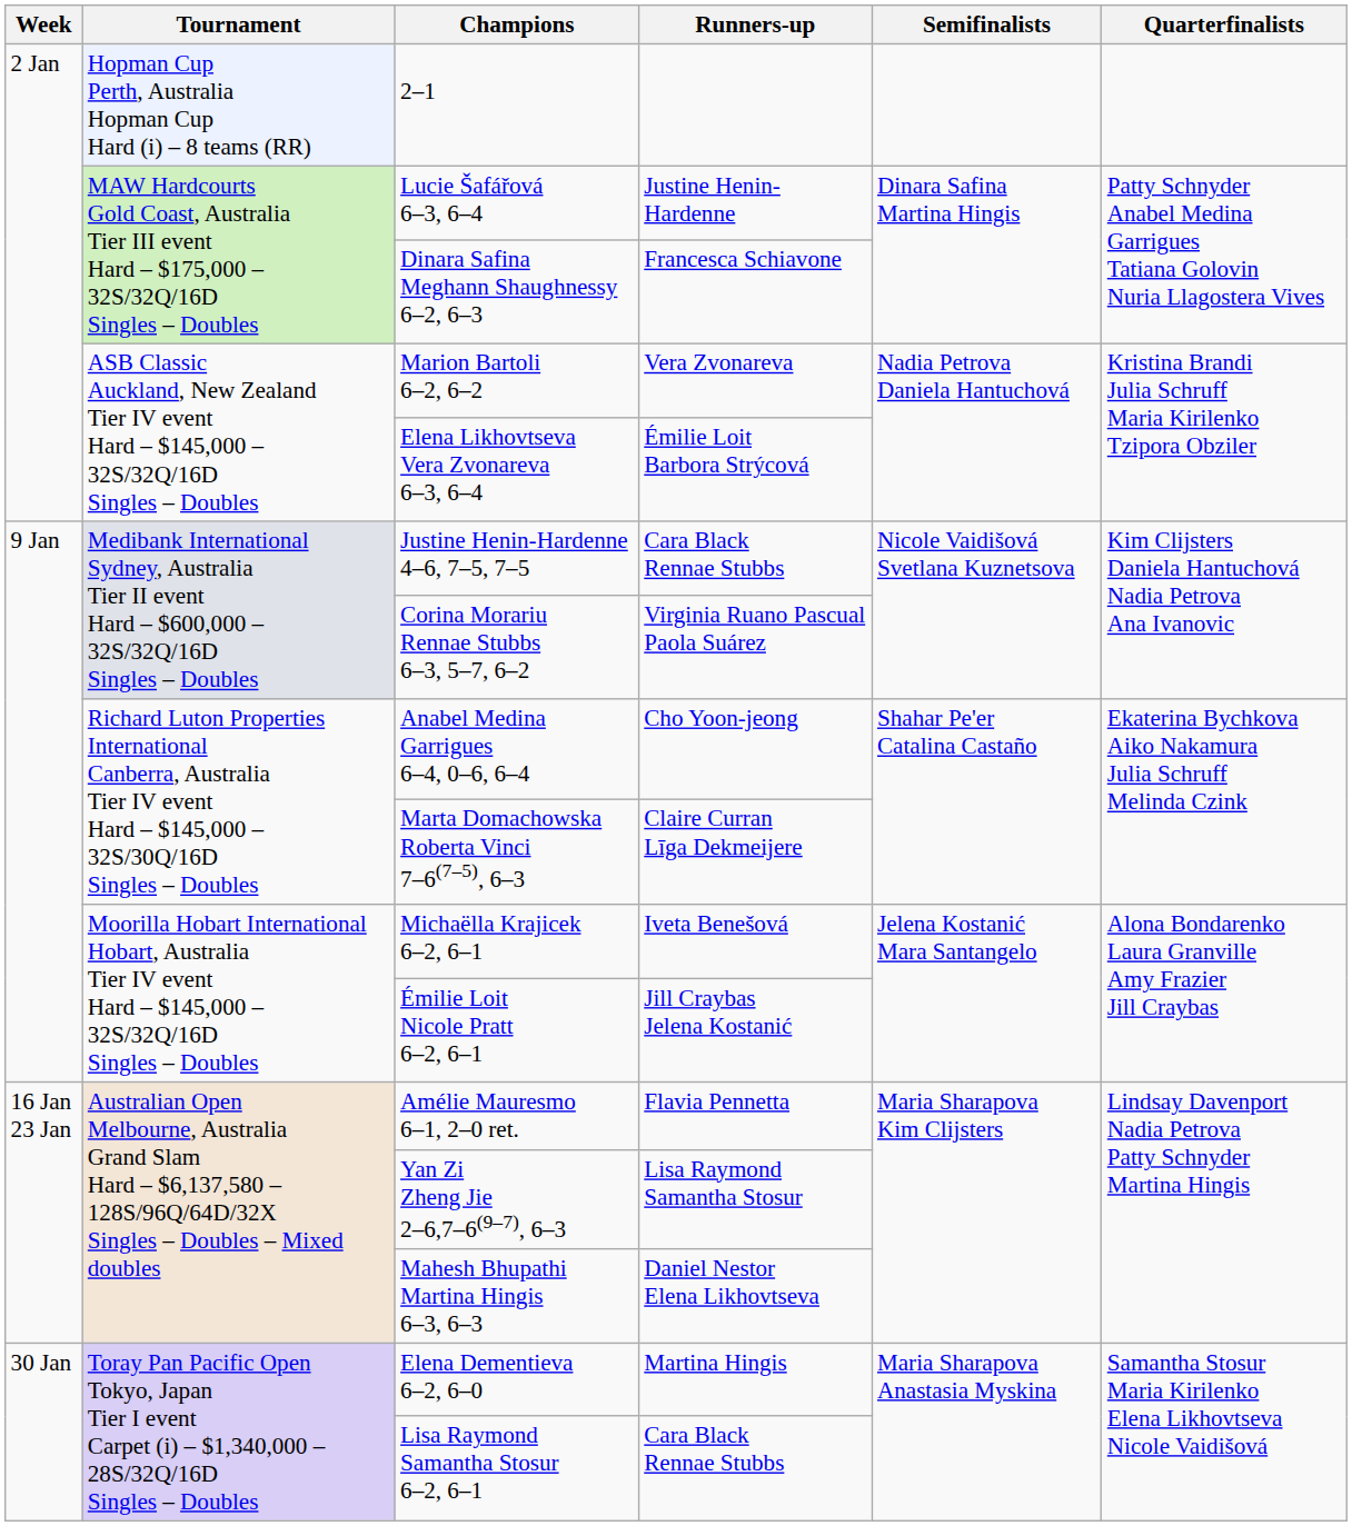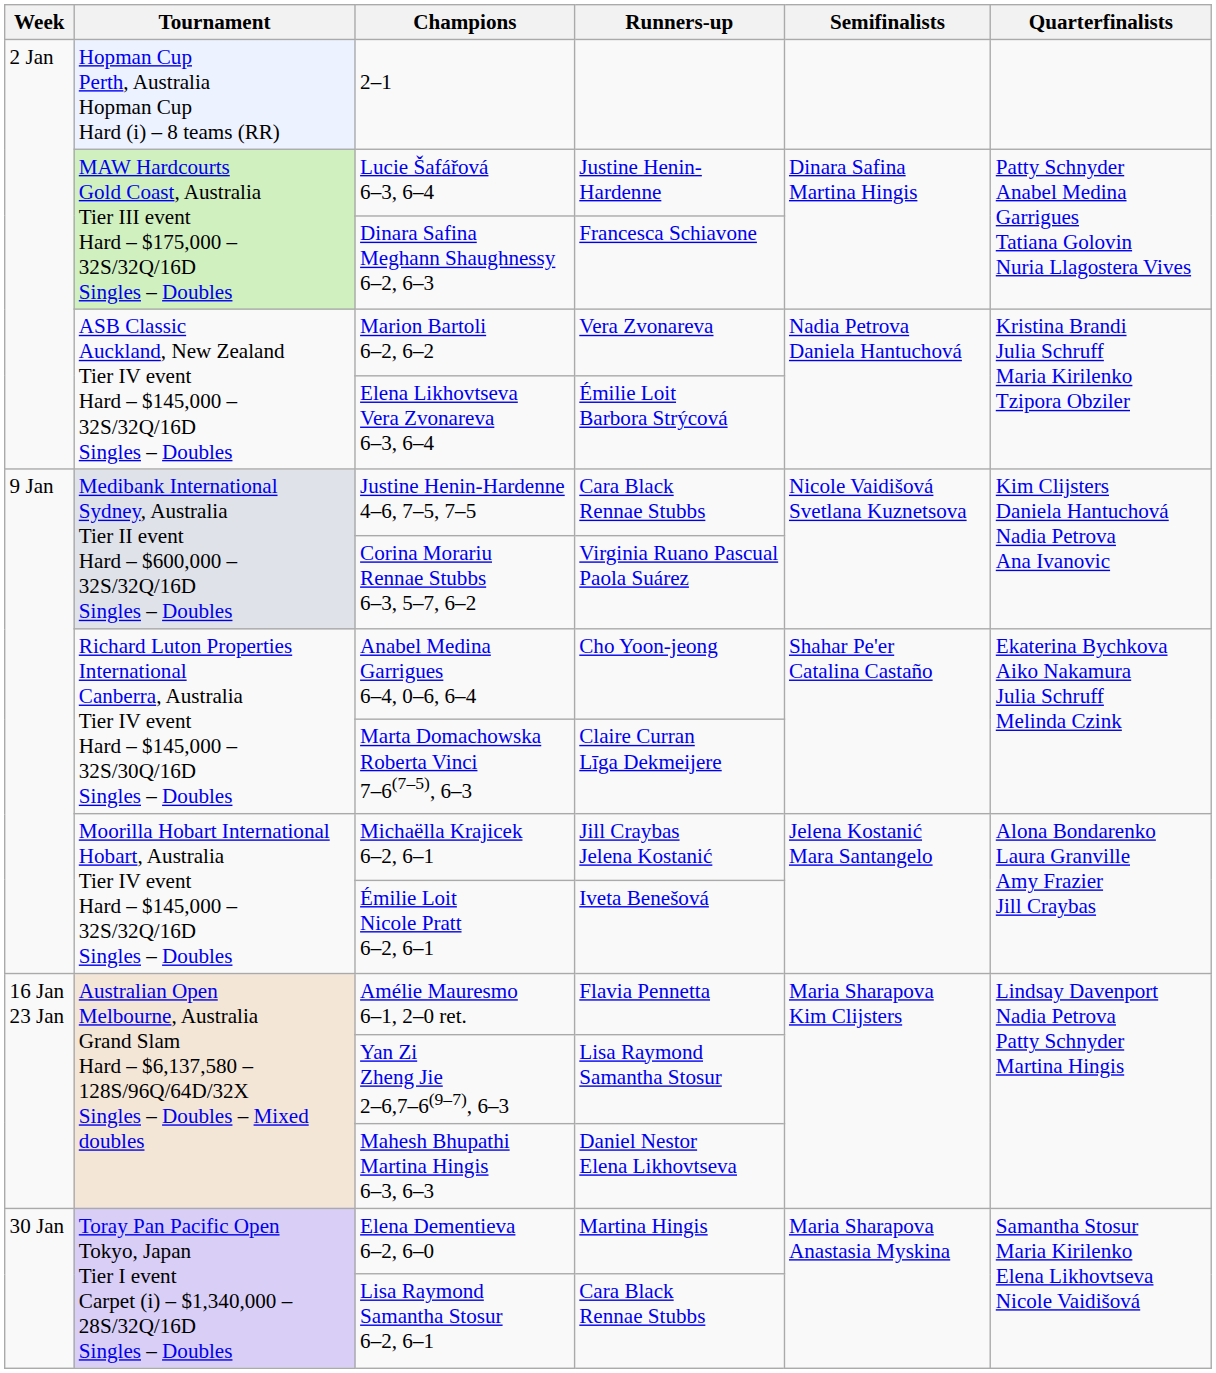 <table class=wikitable style=font-size:95%>
 <tr>
 <th style="width:48px;">Week</th>
 <th style="width:255px;">Tournament</th>
 <th style="width:200px;">Champions</th>
 <th style="width:200px;">Runners-up</th>
 <th style="width:190px;">Semifinalists</th>
 <th style="width:190px;">Quarterfinalists</th>
 </tr>
 <tr valign=top>
 <td rowspan=5>2 Jan</td>
 <td style="background:#ECF2FF;"><a href='#'>Hopman Cup</a><br> <a href='#'>Perth</a>, Australia<br>Hopman Cup<br> Hard (i) – 8 teams (RR)</td>
 <td><br>2–1</td>
 <td></td>
 <td><br><br></td>
 <td><br><br></td>
 </tr>
 <tr valign="top">
 <td rowspan=2 bgcolor="#d0f0c0"><a href='#'>MAW Hardcourts</a><br> <a href='#'>Gold Coast</a>, Australia <br>Tier III event <br> Hard – $175,000 – 32S/32Q/16D<br><a href='#'>Singles</a> – <a href='#'>Doubles</a></td>
 <td> <a href='#'>Lucie Šafářová</a><br>6–3, 6–4</td>
 <td> <a href='#'>Justine Henin-Hardenne</a></td>
 <td rowspan=2>  <a href='#'>Dinara Safina</a><br> <a href='#'>Martina Hingis</a></td>
 <td rowspan=2> <a href='#'>Patty Schnyder</a><br> <a href='#'>Anabel Medina Garrigues</a><br> <a href='#'>Tatiana Golovin</a><br> <a href='#'>Nuria Llagostera Vives</a></td>
 </tr>
 <tr valign="top">
 <td> <a href='#'>Dinara Safina</a> <br>  <a href='#'>Meghann Shaughnessy</a><br> 6–2, 6–3</td>
 <td> <a href='#'>Francesca Schiavone</a></td>
 </tr>
 <tr valign="top">
 <td rowspan=2><a href='#'>ASB Classic</a><br>  <a href='#'>Auckland</a>, New Zealand <br>Tier IV event<br>Hard – $145,000 – 32S/32Q/16D<br> <a href='#'>Singles</a> – <a href='#'>Doubles</a></td>
 <td> <a href='#'>Marion Bartoli</a><br>6–2, 6–2</td>
 <td> <a href='#'>Vera Zvonareva</a></td>
 <td rowspan=2> <a href='#'>Nadia Petrova</a><br> <a href='#'>Daniela Hantuchová</a></td>
 <td rowspan=2> <a href='#'>Kristina Brandi</a><br> <a href='#'>Julia Schruff</a><br> <a href='#'>Maria Kirilenko</a><br> <a href='#'>Tzipora Obziler</a></td>
 </tr>
 <tr valign="top">
 <td> <a href='#'>Elena Likhovtseva</a> <br>  <a href='#'>Vera Zvonareva</a><br> 6–3, 6–4</td>
 <td> <a href='#'>Émilie Loit</a> <br>  <a href='#'>Barbora Strýcová</a></td>
 </tr>
 <tr valign="top">
 <td rowspan=6>9 Jan</td>
 <td rowspan=2 bgcolor="#dfe2e9"><a href='#'>Medibank International</a><br>  <a href='#'>Sydney</a>, Australia <br>Tier II event <br> Hard – $600,000 – 32S/32Q/16D<br> <a href='#'>Singles</a> – <a href='#'>Doubles</a></td>
 <td> <a href='#'>Justine Henin-Hardenne</a><br>4–6, 7–5, 7–5</td>
 <td> <a href='#'>Cara Black</a> <br>  <a href='#'>Rennae Stubbs</a></td>
 <td rowspan=2> <a href='#'>Nicole Vaidišová</a><br> <a href='#'>Svetlana Kuznetsova</a></td>
 <td rowspan=2> <a href='#'>Kim Clijsters</a><br> <a href='#'>Daniela Hantuchová</a><br> <a href='#'>Nadia Petrova</a><br> <a href='#'>Ana Ivanovic</a></td>
 </tr>
 <tr valign="top">
 <td> <a href='#'>Corina Morariu</a> <br>  <a href='#'>Rennae Stubbs</a><br> 6–3, 5–7, 6–2</td>
 <td> <a href='#'>Virginia Ruano Pascual</a> <br>  <a href='#'>Paola Suárez</a></td>
 </tr>
 <tr valign="top">
 <td rowspan=2><a href='#'>Richard Luton Properties International</a><br> <a href='#'>Canberra</a>, Australia <br>Tier IV event <br> Hard – $145,000 – 32S/30Q/16D<br><a href='#'>Singles</a> – <a href='#'>Doubles</a></td>
 <td> <a href='#'>Anabel Medina Garrigues</a><br>6–4, 0–6, 6–4</td>
 <td> <a href='#'>Cho Yoon-jeong</a></td>
 <td rowspan=2> <a href='#'>Shahar Pe'er</a><br> <a href='#'>Catalina Castaño</a></td>
 <td rowspan=2> <a href='#'>Ekaterina Bychkova</a> <br>  <a href='#'>Aiko Nakamura</a><br>  <a href='#'>Julia Schruff</a><br> <a href='#'>Melinda Czink</a></td>
 </tr>
 <tr valign="top">
 <td> <a href='#'>Marta Domachowska</a> <br>  <a href='#'>Roberta Vinci</a><br> 7–6<sup>(7–5)</sup>, 6–3</td>
 <td> <a href='#'>Claire Curran</a> <br>  <a href='#'>Līga Dekmeijere</a></td>
 </tr>
 <tr valign="top">
 <td rowspan=2><a href='#'>Moorilla Hobart International</a><br> <a href='#'>Hobart</a>, Australia <br>Tier IV event <br> Hard – $145,000 – 32S/32Q/16D<br><a href='#'>Singles</a> – <a href='#'>Doubles</a></td>
 <td> <a href='#'>Michaëlla Krajicek</a><br>6–2, 6–1</td>
-<td> <a href='#'>Iveta Benešová</a></td>
+<td> <a href='#'>Jill Craybas</a> <br>  <a href='#'>Jelena Kostanić</a></td>
 <td rowspan=2> <a href='#'>Jelena Kostanić</a><br> <a href='#'>Mara Santangelo</a></td>
 <td rowspan=2> <a href='#'>Alona Bondarenko</a> <br>  <a href='#'>Laura Granville</a><br>  <a href='#'>Amy Frazier</a><br> <a href='#'>Jill Craybas</a></td>
 </tr>
 <tr valign="top">
 <td> <a href='#'>Émilie Loit</a> <br>  <a href='#'>Nicole Pratt</a><br> 6–2, 6–1</td>
-<td> <a href='#'>Jill Craybas</a> <br>  <a href='#'>Jelena Kostanić</a></td>
+<td> <a href='#'>Iveta Benešová</a></td>
 </tr>
 <tr valign="top">
 <td rowspan=3>16 Jan <br>23 Jan</td>
 <td style="background:#F3E6D7;" rowspan="3"><a href='#'>Australian Open</a><br> <a href='#'>Melbourne</a>, Australia <br>Grand Slam<br>Hard – $6,137,580 – 128S/96Q/64D/32X<br><a href='#'>Singles</a> – <a href='#'>Doubles</a> – <a href='#'>Mixed doubles</a></td>
 <td> <a href='#'>Amélie Mauresmo</a> <br> 6–1, 2–0 ret.</td>
 <td> <a href='#'>Flavia Pennetta</a></td>
 <td rowspan=3> <a href='#'>Maria Sharapova</a><br> <a href='#'>Kim Clijsters</a></td>
 <td rowspan=3> <a href='#'>Lindsay Davenport</a> <br> <a href='#'>Nadia Petrova</a> <br> <a href='#'>Patty Schnyder</a> <br> <a href='#'>Martina Hingis</a></td>
 </tr>
 <tr valign="top">
 <td> <a href='#'>Yan Zi</a> <br>  <a href='#'>Zheng Jie</a> <br> 2–6,7–6<sup>(9–7)</sup>, 6–3</td>
 <td> <a href='#'>Lisa Raymond</a> <br>  <a href='#'>Samantha Stosur</a></td>
 </tr>
 <tr valign="top">
 <td> <a href='#'>Mahesh Bhupathi</a> <br>  <a href='#'>Martina Hingis</a><br>6–3, 6–3</td>
 <td> <a href='#'>Daniel Nestor</a> <br>  <a href='#'>Elena Likhovtseva</a></td>
 </tr>
 <tr valign="top">
 <td rowspan=2>30 Jan</td>
 <td rowspan=2 bgcolor="#d8cef6"><a href='#'>Toray Pan Pacific Open</a><br> Tokyo, Japan <br>Tier I event <br> Carpet (i) – $1,340,000 – 28S/32Q/16D<br><a href='#'>Singles</a> – <a href='#'>Doubles</a></td>
 <td> <a href='#'>Elena Dementieva</a><br>6–2, 6–0</td>
 <td> <a href='#'>Martina Hingis</a></td>
 <td rowspan=2> <a href='#'>Maria Sharapova</a><br> <a href='#'>Anastasia Myskina</a></td>
 <td rowspan=2> <a href='#'>Samantha Stosur</a> <br>  <a href='#'>Maria Kirilenko</a><br>  <a href='#'>Elena Likhovtseva</a><br> <a href='#'>Nicole Vaidišová</a></td>
 </tr>
 <tr valign="top">
 <td> <a href='#'>Lisa Raymond</a> <br>  <a href='#'>Samantha Stosur</a><br> 6–2, 6–1</td>
 <td> <a href='#'>Cara Black</a> <br>  <a href='#'>Rennae Stubbs</a></td>
 </tr>
 </table>
